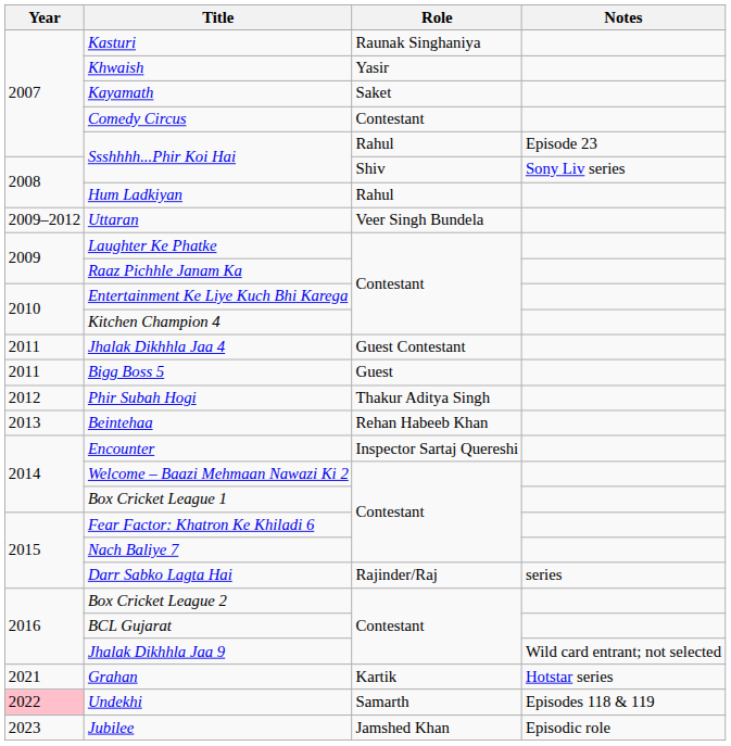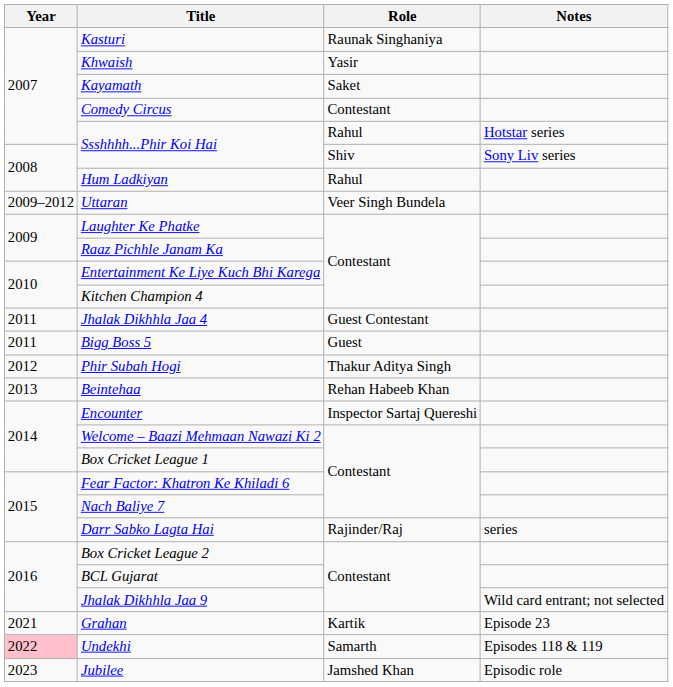 <table class="wikitable">
 <tr>
 <th>Year</th>
 <th>Title</th>
 <th>Role</th>
 <th class="unsortable">Notes</th>
 </tr>
 <tr>
 <td rowspan="5">2007</td>
 <td><em><a href='#'>Kasturi</a></em></td>
 <td>Raunak Singhaniya</td>
 <td></td>
 </tr>
 <tr>
 <td><em><a href='#'>Khwaish</a></em></td>
 <td>Yasir</td>
 <td></td>
 </tr>
 <tr>
 <td><em><a href='#'>Kayamath</a></em></td>
 <td>Saket</td>
 <td></td>
 </tr>
 <tr>
 <td><em><a href='#'>Comedy Circus</a></em></td>
 <td>Contestant</td>
 <td></td>
 </tr>
 <tr>
 <td rowspan="2"><em><a href='#'>Ssshhhh...Phir Koi Hai</a></em></td>
 <td>Rahul</td>
-<td>Episode 23</td>
+<td><a href='#'>Hotstar</a> series</td>
 </tr>
 <tr>
 <td rowspan="2">2008</td>
 <td>Shiv</td>
 <td><a href='#'>Sony Liv</a> series</td>
 </tr>
 <tr>
 <td><em><a href='#'>Hum Ladkiyan</a></em></td>
 <td>Rahul</td>
 <td></td>
 </tr>
 <tr>
 <td>2009–2012</td>
 <td><em><a href='#'>Uttaran</a></em></td>
 <td>Veer Singh Bundela</td>
 <td></td>
 </tr>
 <tr>
 <td rowspan="2">2009</td>
 <td><em><a href='#'>Laughter Ke Phatke</a></em></td>
 <td rowspan="4">Contestant</td>
 <td></td>
 </tr>
 <tr>
 <td><em><a href='#'>Raaz Pichhle Janam Ka</a></em></td>
 <td></td>
 </tr>
 <tr>
 <td rowspan="2">2010</td>
 <td><em><a href='#'>Entertainment Ke Liye Kuch Bhi Karega</a></em></td>
 <td></td>
 </tr>
 <tr>
 <td><em>Kitchen Champion 4</em></td>
 <td></td>
 </tr>
 <tr>
 <td>2011</td>
 <td><em><a href='#'>Jhalak Dikhhla Jaa 4</a></em></td>
 <td>Guest Contestant</td>
 <td></td>
 </tr>
 <tr>
 <td>2011</td>
 <td><em><a href='#'>Bigg Boss 5</a></em></td>
 <td>Guest</td>
 <td></td>
 </tr>
 <tr>
 <td>2012</td>
 <td><em><a href='#'>Phir Subah Hogi</a></em></td>
 <td>Thakur Aditya Singh</td>
 <td></td>
 </tr>
 <tr>
 <td>2013</td>
 <td><em><a href='#'>Beintehaa</a></em></td>
 <td>Rehan Habeeb Khan</td>
 <td></td>
 </tr>
 <tr>
 <td rowspan="3">2014</td>
 <td><em><a href='#'>Encounter</a></em></td>
 <td>Inspector Sartaj Quereshi</td>
 <td></td>
 </tr>
 <tr>
 <td><em><a href='#'>Welcome – Baazi Mehmaan Nawazi Ki 2</a></em></td>
 <td rowspan="4">Contestant</td>
 <td></td>
 </tr>
 <tr>
 <td><em>Box Cricket League 1</em></td>
 <td></td>
 </tr>
 <tr>
 <td rowspan="3">2015</td>
 <td><em><a href='#'>Fear Factor: Khatron Ke Khiladi 6</a></em></td>
 <td></td>
 </tr>
 <tr>
 <td><em><a href='#'>Nach Baliye 7</a></em></td>
 <td></td>
 </tr>
 <tr>
 <td><em><a href='#'>Darr Sabko Lagta Hai</a></em></td>
 <td>Rajinder/Raj</td>
 <td> series</td>
 </tr>
 <tr>
 <td rowspan="3">2016</td>
 <td><em>Box Cricket League 2</em></td>
 <td rowspan="3">Contestant</td>
 <td></td>
 </tr>
 <tr>
 <td><em>BCL Gujarat</em></td>
 <td></td>
 </tr>
 <tr>
 <td><em><a href='#'>Jhalak Dikhhla Jaa 9</a></em></td>
 <td>Wild card entrant; not selected</td>
 </tr>
 <tr>
 <td>2021</td>
 <td><em><a href='#'>Grahan</a></em></td>
 <td>Kartik</td>
-<td><a href='#'>Hotstar</a> series</td>
+<td>Episode 23</td>
 </tr>
 <tr>
 <td style="background: pink;">2022</td>
 <td><em><a href='#'>Undekhi</a></em></td>
 <td>Samarth</td>
 <td>Episodes 118 & 119</td>
 </tr>
 <tr>
 <td>2023</td>
 <td><em><a href='#'>Jubilee</a></em></td>
 <td>Jamshed Khan</td>
 <td>Episodic role</td>
 </tr>
 </table>
